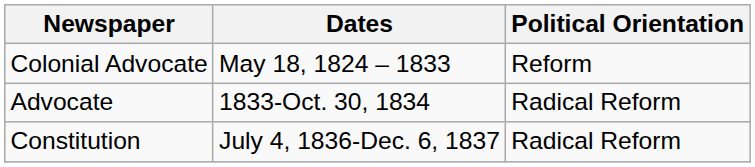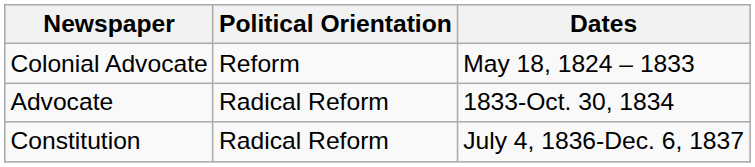 <table class="wikitable">
 <tr>
 <th>Newspaper</th>
+<th>Political Orientation</th>
 <th>Dates</th>
-<th>Political Orientation</th>
 </tr>
 <tr>
 <td>Colonial Advocate</td>
+<td>Reform</td>
 <td>May 18, 1824 – 1833</td>
-<td>Reform</td>
 </tr>
 <tr>
 <td>Advocate</td>
+<td>Radical Reform</td>
 <td>1833-Oct. 30, 1834</td>
-<td>Radical Reform</td>
 </tr>
 <tr>
 <td>Constitution</td>
+<td>Radical Reform</td>
 <td>July 4, 1836-Dec. 6, 1837</td>
-<td>Radical Reform</td>
 </tr>
 </table>
